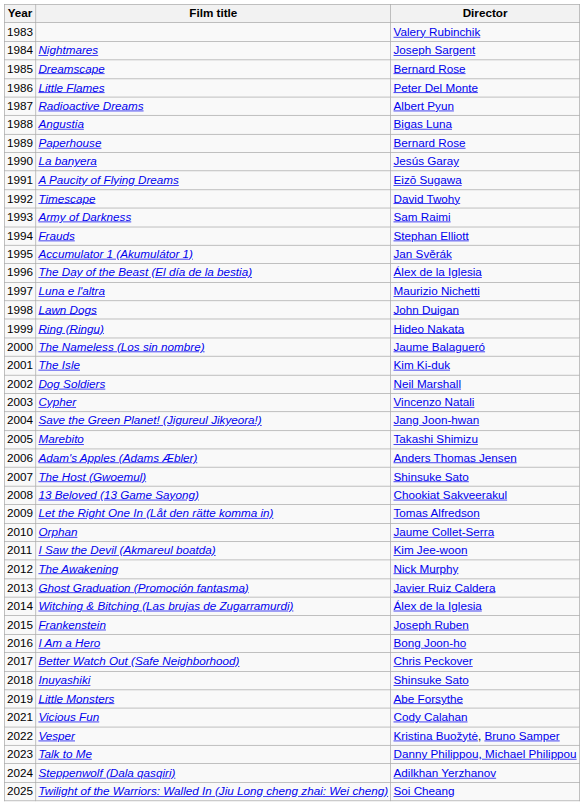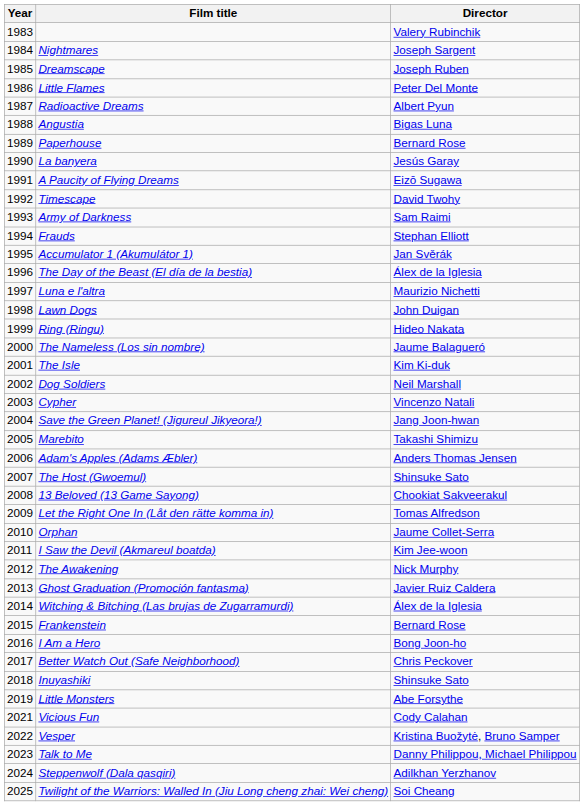 <table class="wikitable sortable">
 <tr>
 <th>Year</th>
 <th>Film title</th>
 <th>Director</th>
 </tr>
 <tr>
 <td>1983</td>
 <td><em></em></td>
 <td><a href='#'>Valery Rubinchik</a></td>
 </tr>
 <tr>
 <td>1984</td>
 <td><em><a href='#'>Nightmares</a></em></td>
 <td><a href='#'>Joseph Sargent</a></td>
 </tr>
 <tr>
 <td>1985</td>
 <td><em><a href='#'>Dreamscape</a></em></td>
-<td><a href='#'>Bernard Rose</a></td>
+<td><a href='#'>Joseph Ruben</a></td>
 </tr>
 <tr>
 <td>1986</td>
 <td><em><a href='#'>Little Flames</a></em></td>
 <td><a href='#'>Peter Del Monte</a></td>
 </tr>
 <tr>
 <td>1987</td>
 <td><em><a href='#'>Radioactive Dreams</a></em></td>
 <td><a href='#'>Albert Pyun</a></td>
 </tr>
 <tr>
 <td>1988</td>
 <td><em><a href='#'>Angustia</a></em></td>
 <td><a href='#'>Bigas Luna</a></td>
 </tr>
 <tr>
 <td>1989</td>
 <td><em><a href='#'>Paperhouse</a></em></td>
 <td><a href='#'>Bernard Rose</a></td>
 </tr>
 <tr>
 <td>1990</td>
 <td><em><a href='#'>La banyera</a></em></td>
 <td><a href='#'>Jesús Garay</a></td>
 </tr>
 <tr>
 <td>1991</td>
 <td><em><a href='#'>A Paucity of Flying Dreams</a></em></td>
 <td><a href='#'>Eizō Sugawa</a></td>
 </tr>
 <tr>
 <td>1992</td>
 <td><em><a href='#'>Timescape</a></em></td>
 <td><a href='#'>David Twohy</a></td>
 </tr>
 <tr>
 <td>1993</td>
 <td><em><a href='#'>Army of Darkness</a></em></td>
 <td><a href='#'>Sam Raimi</a></td>
 </tr>
 <tr>
 <td>1994</td>
 <td><em><a href='#'>Frauds</a></em></td>
 <td><a href='#'>Stephan Elliott</a></td>
 </tr>
 <tr>
 <td>1995</td>
 <td><em><a href='#'>Accumulator 1 (Akumulátor 1)</a></em></td>
 <td><a href='#'>Jan Svěrák</a></td>
 </tr>
 <tr>
 <td>1996</td>
 <td><em><a href='#'>The Day of the Beast (El día de la bestia)</a></em></td>
 <td><a href='#'>Álex de la Iglesia</a></td>
 </tr>
 <tr>
 <td>1997</td>
 <td><em><a href='#'>Luna e l'altra</a></em></td>
 <td><a href='#'>Maurizio Nichetti</a></td>
 </tr>
 <tr>
 <td>1998</td>
 <td><em><a href='#'>Lawn Dogs</a></em></td>
 <td><a href='#'>John Duigan</a></td>
 </tr>
 <tr>
 <td>1999</td>
 <td><em><a href='#'>Ring (Ringu)</a></em></td>
 <td><a href='#'>Hideo Nakata</a></td>
 </tr>
 <tr>
 <td>2000</td>
 <td><em><a href='#'>The Nameless (Los sin nombre)</a></em></td>
 <td><a href='#'>Jaume Balagueró</a></td>
 </tr>
 <tr>
 <td>2001</td>
 <td><em><a href='#'>The Isle</a></em></td>
 <td><a href='#'>Kim Ki-duk</a></td>
 </tr>
 <tr>
 <td>2002</td>
 <td><em><a href='#'>Dog Soldiers</a></em></td>
 <td><a href='#'>Neil Marshall</a></td>
 </tr>
 <tr>
 <td>2003</td>
 <td><em><a href='#'>Cypher</a></em></td>
 <td><a href='#'>Vincenzo Natali</a></td>
 </tr>
 <tr>
 <td>2004</td>
 <td><em><a href='#'>Save the Green Planet! (Jigureul Jikyeora!)</a></em></td>
 <td><a href='#'>Jang Joon-hwan</a></td>
 </tr>
 <tr>
 <td>2005</td>
 <td><em><a href='#'>Marebito</a></em></td>
 <td><a href='#'>Takashi Shimizu</a></td>
 </tr>
 <tr>
 <td>2006</td>
 <td><em><a href='#'>Adam's Apples (Adams Æbler)</a></em></td>
 <td><a href='#'>Anders Thomas Jensen</a></td>
 </tr>
 <tr>
 <td>2007</td>
 <td><em><a href='#'>The Host (Gwoemul)</a></em></td>
 <td><a href='#'>Shinsuke Sato</a></td>
 </tr>
 <tr>
 <td>2008</td>
 <td><em><a href='#'>13 Beloved (13 Game Sayong)</a></em></td>
 <td><a href='#'>Chookiat Sakveerakul</a></td>
 </tr>
 <tr>
 <td>2009</td>
 <td><em><a href='#'>Let the Right One In (Låt den rätte komma in)</a></em></td>
 <td><a href='#'>Tomas Alfredson</a></td>
 </tr>
 <tr>
 <td>2010</td>
 <td><em><a href='#'>Orphan</a></em></td>
 <td><a href='#'>Jaume Collet-Serra</a></td>
 </tr>
 <tr>
 <td>2011</td>
 <td><em><a href='#'>I Saw the Devil (Akmareul boatda)</a></em></td>
 <td><a href='#'>Kim Jee-woon</a></td>
 </tr>
 <tr>
 <td>2012</td>
 <td><em><a href='#'>The Awakening</a></em></td>
 <td><a href='#'>Nick Murphy</a></td>
 </tr>
 <tr>
 <td>2013</td>
 <td><em><a href='#'>Ghost Graduation (Promoción fantasma)</a></em></td>
 <td><a href='#'>Javier Ruiz Caldera</a></td>
 </tr>
 <tr>
 <td>2014</td>
 <td><em><a href='#'>Witching & Bitching (Las brujas de Zugarramurdi)</a></em></td>
 <td><a href='#'>Álex de la Iglesia</a></td>
 </tr>
 <tr>
 <td>2015</td>
 <td><em><a href='#'>Frankenstein</a></em></td>
-<td><a href='#'>Joseph Ruben</a></td>
+<td><a href='#'>Bernard Rose</a></td>
 </tr>
 <tr>
 <td>2016</td>
 <td><em><a href='#'>I Am a Hero</a></em></td>
 <td><a href='#'>Bong Joon-ho</a></td>
 </tr>
 <tr>
 <td>2017</td>
 <td><em><a href='#'>Better Watch Out (Safe Neighborhood)</a></em></td>
 <td><a href='#'>Chris Peckover</a></td>
 </tr>
 <tr>
 <td>2018</td>
 <td><em><a href='#'>Inuyashiki</a></em></td>
 <td><a href='#'>Shinsuke Sato</a></td>
 </tr>
 <tr>
 <td>2019</td>
 <td><em><a href='#'>Little Monsters</a></em></td>
 <td><a href='#'>Abe Forsythe</a></td>
 </tr>
 <tr>
 <td>2021</td>
 <td><em><a href='#'>Vicious Fun</a></em></td>
 <td><a href='#'>Cody Calahan</a></td>
 </tr>
 <tr>
 <td>2022</td>
 <td><em><a href='#'>Vesper</a></em></td>
 <td><a href='#'>Kristina Buožytė</a>, <a href='#'>Bruno Samper</a></td>
 </tr>
 <tr>
 <td>2023</td>
 <td><em><a href='#'>Talk to Me</a></em></td>
 <td><a href='#'>Danny Philippou, Michael Philippou</a></td>
 </tr>
 <tr>
 <td>2024</td>
 <td><em><a href='#'>Steppenwolf (Dala qasqiri)</a></em></td>
 <td><a href='#'>Adilkhan Yerzhanov</a></td>
 </tr>
 <tr>
 <td>2025</td>
 <td><em><a href='#'>Twilight of the Warriors: Walled In (Jiu Long cheng zhai: Wei cheng)</a></em></td>
 <td><a href='#'>Soi Cheang</a></td>
 </tr>
 </table>
